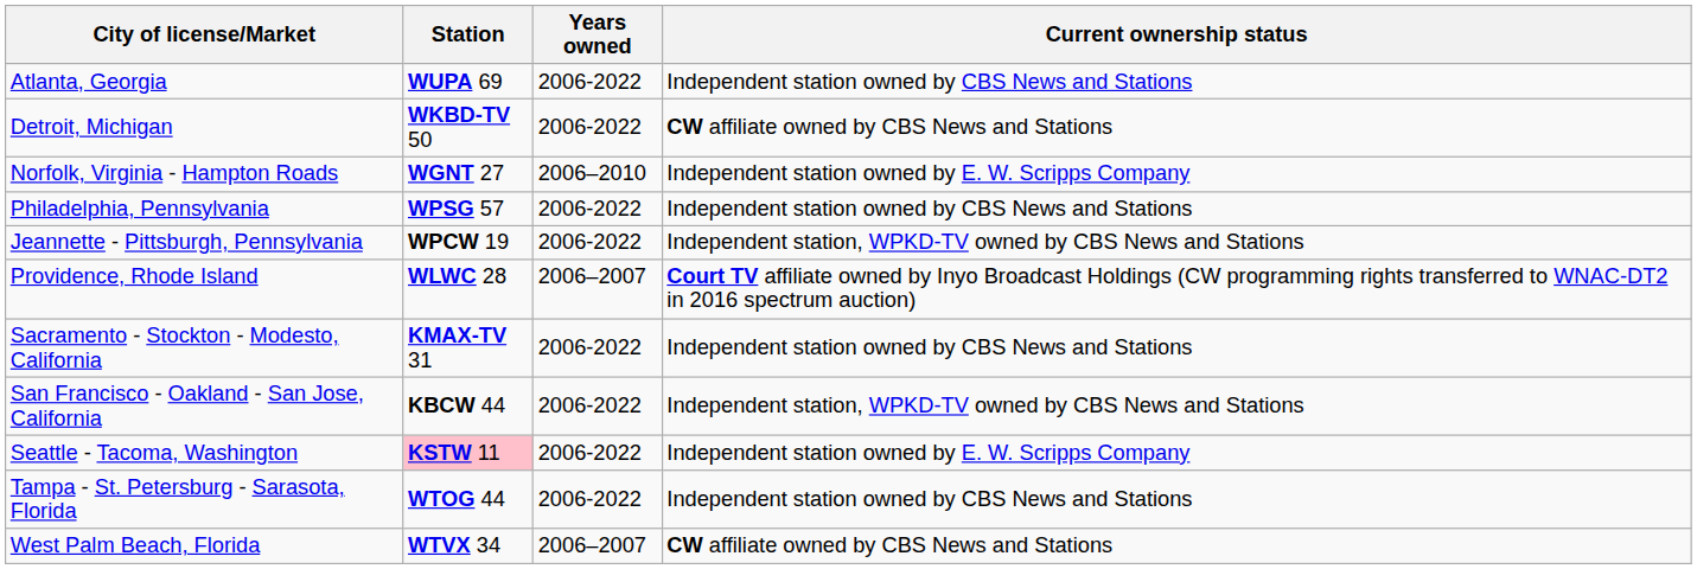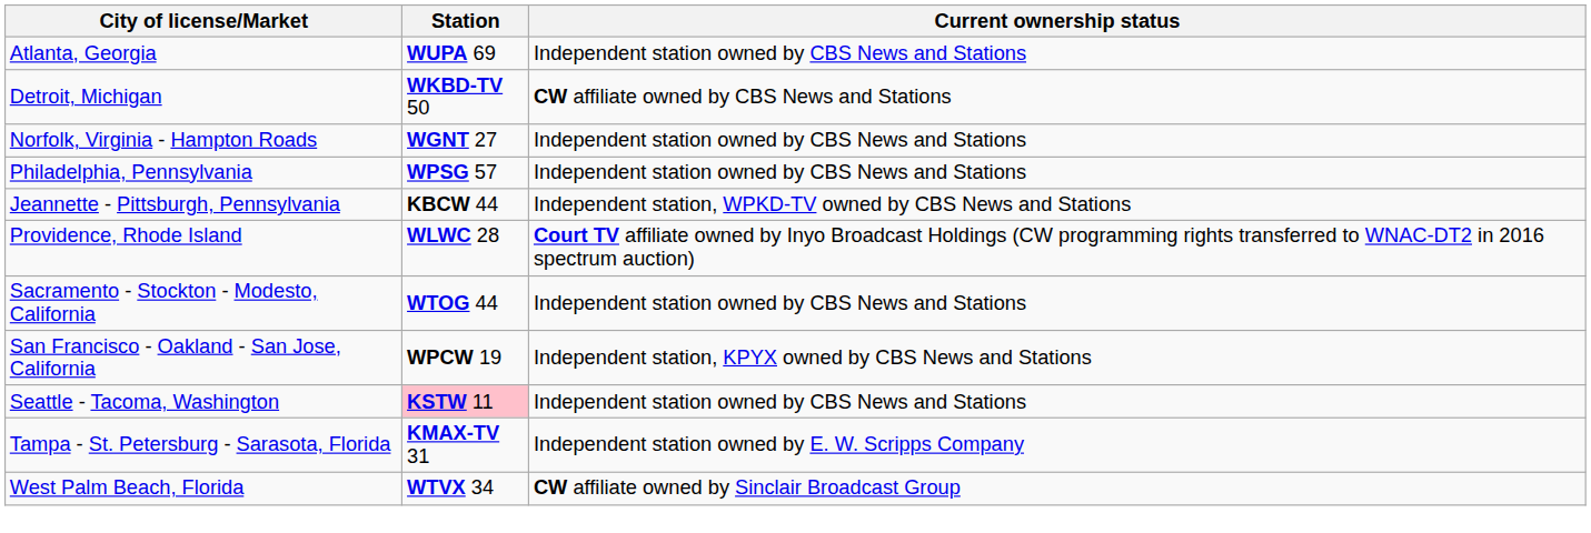 <table class="wikitable">
 <tr>
 <th>City of license/Market</th>
 <th>Station</th>
-<th>Years owned</th>
 <th>Current ownership status</th>
 </tr>
 <tr>
 <td><a href='#'>Atlanta, Georgia</a></td>
 <td><strong><a href='#'>WUPA</a></strong> 69</td>
-<td>2006-2022</td>
 <td>Independent station owned by <a href='#'>CBS News and Stations</a></td>
 </tr>
 <tr>
 <td><a href='#'>Detroit, Michigan</a></td>
 <td><strong><a href='#'>WKBD-TV</a></strong> 50</td>
-<td>2006-2022</td>
 <td><strong>CW</strong> affiliate owned by CBS News and Stations</td>
 </tr>
 <tr style="vertical-align: top; text-align: left;">
 <td><a href='#'>Norfolk, Virginia</a> - <a href='#'>Hampton Roads</a></td>
 <td><strong><a href='#'>WGNT</a></strong> 27</td>
-<td>2006–2010</td>
-<td>Independent station owned by <a href='#'>E. W. Scripps Company</a></td>
+<td>Independent station owned by CBS News and Stations</td>
 </tr>
 <tr>
 <td><a href='#'>Philadelphia, Pennsylvania</a></td>
 <td><strong><a href='#'>WPSG</a></strong> 57</td>
-<td>2006-2022</td>
 <td>Independent station owned by CBS News and Stations</td>
 </tr>
 <tr>
 <td><a href='#'>Jeannette</a> - <a href='#'>Pittsburgh, Pennsylvania</a></td>
-<td><strong>WPCW</strong> 19</td>
-<td>2006-2022</td>
+<td><strong>KBCW</strong> 44</td>
 <td>Independent station, <a href='#'>WPKD-TV</a> owned by CBS News and Stations</td>
 </tr>
 <tr style="vertical-align: top; text-align: left;">
 <td><a href='#'>Providence, Rhode Island</a></td>
 <td><strong><a href='#'>WLWC</a></strong> 28</td>
-<td>2006–2007</td>
 <td><strong><a href='#'>Court TV</a></strong> affiliate owned by Inyo Broadcast Holdings (CW programming rights transferred to <a href='#'>WNAC-DT2</a> in 2016 spectrum auction)</td>
 </tr>
 <tr>
 <td><a href='#'>Sacramento</a> - <a href='#'>Stockton</a> - <a href='#'>Modesto, California</a></td>
-<td><strong><a href='#'>KMAX-TV</a></strong> 31</td>
-<td>2006-2022</td>
+<td><strong><a href='#'>WTOG</a></strong> 44</td>
 <td>Independent station owned by CBS News and Stations</td>
 </tr>
 <tr>
 <td><a href='#'>San Francisco</a> - <a href='#'>Oakland</a> - <a href='#'>San Jose, California</a></td>
-<td><strong>KBCW</strong> 44</td>
-<td>2006-2022</td>
-<td>Independent station, <a href='#'>WPKD-TV</a> owned by CBS News and Stations</td>
+<td><strong>WPCW</strong> 19</td>
+<td>Independent station, <a href='#'>KPYX</a> owned by CBS News and Stations</td>
 </tr>
 <tr>
 <td><a href='#'>Seattle</a> - <a href='#'>Tacoma, Washington</a></td>
 <td style="background: pink;"><strong><a href='#'>KSTW</a></strong> 11</td>
-<td>2006-2022</td>
-<td>Independent station owned by <a href='#'>E. W. Scripps Company</a></td>
+<td>Independent station owned by CBS News and Stations</td>
 </tr>
 <tr>
 <td><a href='#'>Tampa</a> - <a href='#'>St. Petersburg</a> - <a href='#'>Sarasota, Florida</a></td>
-<td><strong><a href='#'>WTOG</a></strong> 44</td>
-<td>2006-2022</td>
-<td>Independent station owned by CBS News and Stations</td>
+<td><strong><a href='#'>KMAX-TV</a></strong> 31</td>
+<td>Independent station owned by <a href='#'>E. W. Scripps Company</a></td>
 </tr>
 <tr style="vertical-align: top; text-align: left;">
 <td><a href='#'>West Palm Beach, Florida</a></td>
 <td><strong><a href='#'>WTVX</a></strong> 34</td>
-<td>2006–2007</td>
-<td><strong>CW</strong> affiliate owned by CBS News and Stations</td>
+<td><strong>CW</strong> affiliate owned by <a href='#'>Sinclair Broadcast Group</a></td>
 </tr>
 </table>
